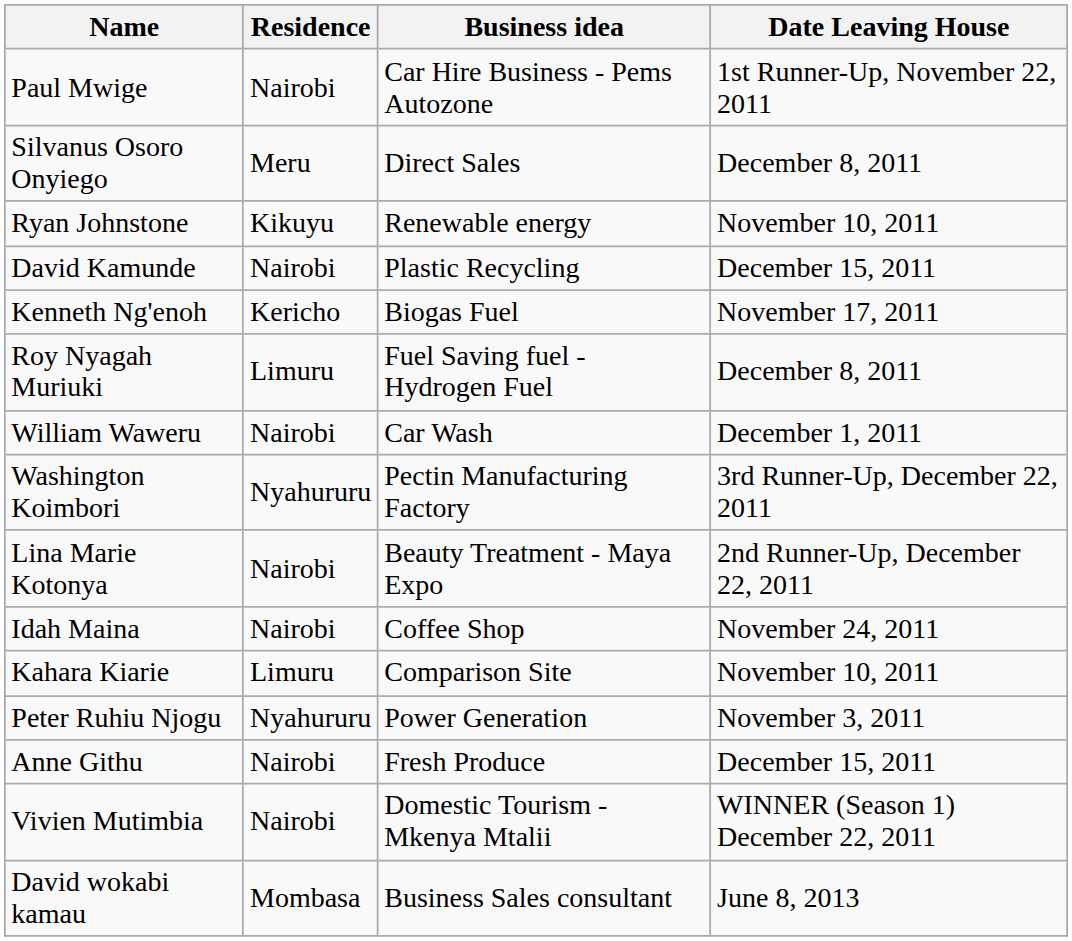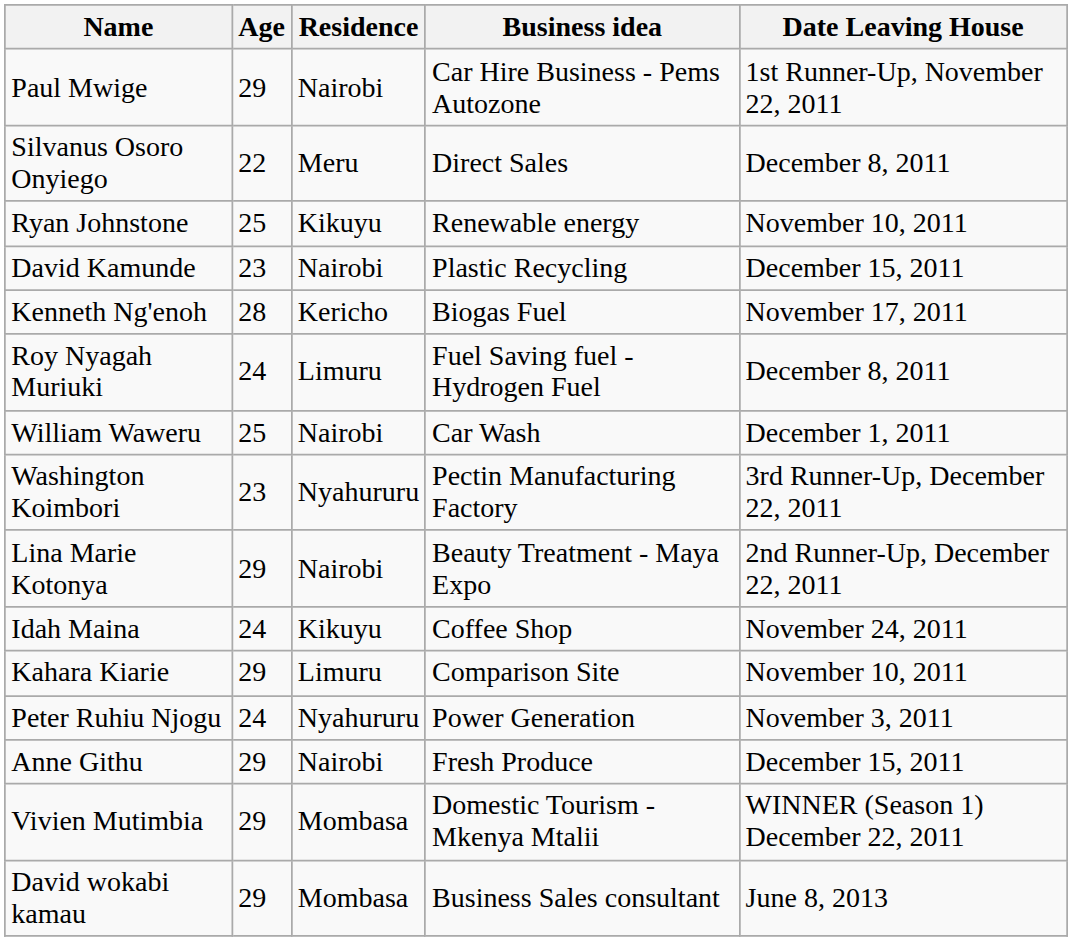 <table class="wikitable">
 <tr style="background:#e0e0e0;">
 <th>Name</th>
+<th>Age</th>
 <th>Residence</th>
 <th>Business idea</th>
 <th>Date Leaving House</th>
 </tr>
 <tr style="background:#f9f9f9;">
 <td>Paul Mwige</td>
+<td>29</td>
 <td>Nairobi</td>
 <td>Car Hire Business - Pems Autozone</td>
 <td>1st Runner-Up, November 22, 2011</td>
 </tr>
 <tr style="background:#f9f9f9;">
 <td>Silvanus Osoro Onyiego</td>
+<td>22</td>
 <td>Meru</td>
 <td>Direct Sales</td>
 <td>December 8, 2011</td>
 </tr>
 <tr style="background:#f9f9f9;">
 <td>Ryan Johnstone</td>
+<td>25</td>
 <td>Kikuyu</td>
 <td>Renewable energy</td>
 <td>November 10, 2011</td>
 </tr>
 <tr style="background:#f9f9f9;">
 <td>David Kamunde</td>
+<td>23</td>
 <td>Nairobi</td>
 <td>Plastic Recycling</td>
 <td>December 15, 2011</td>
 </tr>
 <tr style="background:#f9f9f9;">
 <td>Kenneth Ng'enoh</td>
+<td>28</td>
 <td>Kericho</td>
 <td>Biogas Fuel</td>
 <td>November 17, 2011</td>
 </tr>
 <tr style="background:#f9f9f9;">
 <td>Roy Nyagah Muriuki</td>
+<td>24</td>
 <td>Limuru</td>
 <td>Fuel Saving fuel - Hydrogen Fuel</td>
 <td>December 8, 2011</td>
 </tr>
 <tr style="background:#f9f9f9;">
 <td>William Waweru</td>
+<td>25</td>
 <td>Nairobi</td>
 <td>Car Wash</td>
 <td>December 1, 2011</td>
 </tr>
 <tr style="background:#f9f9f9;">
 <td>Washington Koimbori</td>
+<td>23</td>
 <td>Nyahururu</td>
 <td>Pectin Manufacturing Factory</td>
 <td>3rd Runner-Up, December 22, 2011</td>
 </tr>
 <tr style="background:#f9f9f9;">
 <td>Lina Marie Kotonya</td>
+<td>29</td>
 <td>Nairobi</td>
 <td>Beauty Treatment - Maya Expo</td>
 <td>2nd Runner-Up, December 22, 2011</td>
 </tr>
 <tr style="background:#f9f9f9;">
 <td>Idah Maina</td>
-<td>Nairobi</td>
+<td>24</td>
+<td>Kikuyu</td>
 <td>Coffee Shop</td>
 <td>November 24, 2011</td>
 </tr>
 <tr style="background:#f9f9f9;">
 <td>Kahara Kiarie</td>
+<td>29</td>
 <td>Limuru</td>
 <td>Comparison Site</td>
 <td>November 10, 2011</td>
 </tr>
 <tr style="background:#f9f9f9;">
 <td>Peter Ruhiu Njogu</td>
+<td>24</td>
 <td>Nyahururu</td>
 <td>Power Generation</td>
 <td>November 3, 2011</td>
 </tr>
 <tr style="background:#f9f9f9;">
 <td>Anne Githu</td>
+<td>29</td>
 <td>Nairobi</td>
 <td>Fresh Produce</td>
 <td>December 15, 2011</td>
 </tr>
 <tr style="background:#f9f9f9;">
 <td>Vivien Mutimbia</td>
-<td>Nairobi</td>
+<td>29</td>
+<td>Mombasa</td>
 <td>Domestic Tourism - Mkenya Mtalii</td>
 <td>WINNER (Season 1) December 22, 2011</td>
 </tr>
 <tr style="background:#f9f9f9;">
 <td>David wokabi kamau</td>
+<td>29</td>
 <td>Mombasa</td>
 <td>Business Sales consultant</td>
 <td>June 8, 2013</td>
 </tr>
 </table>
